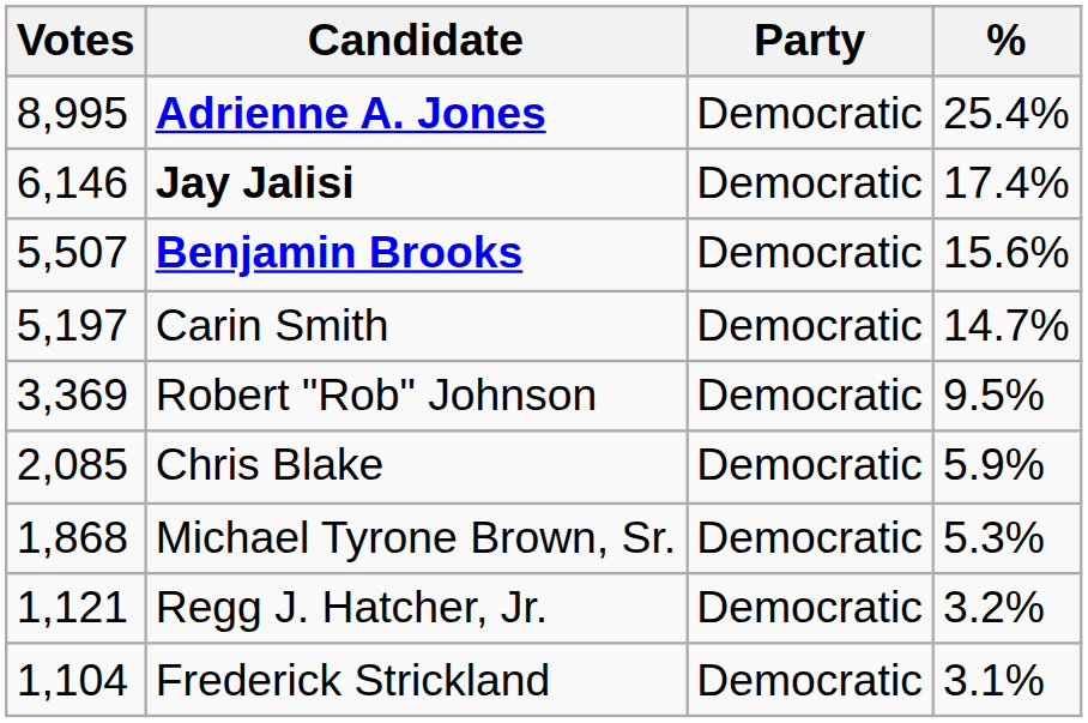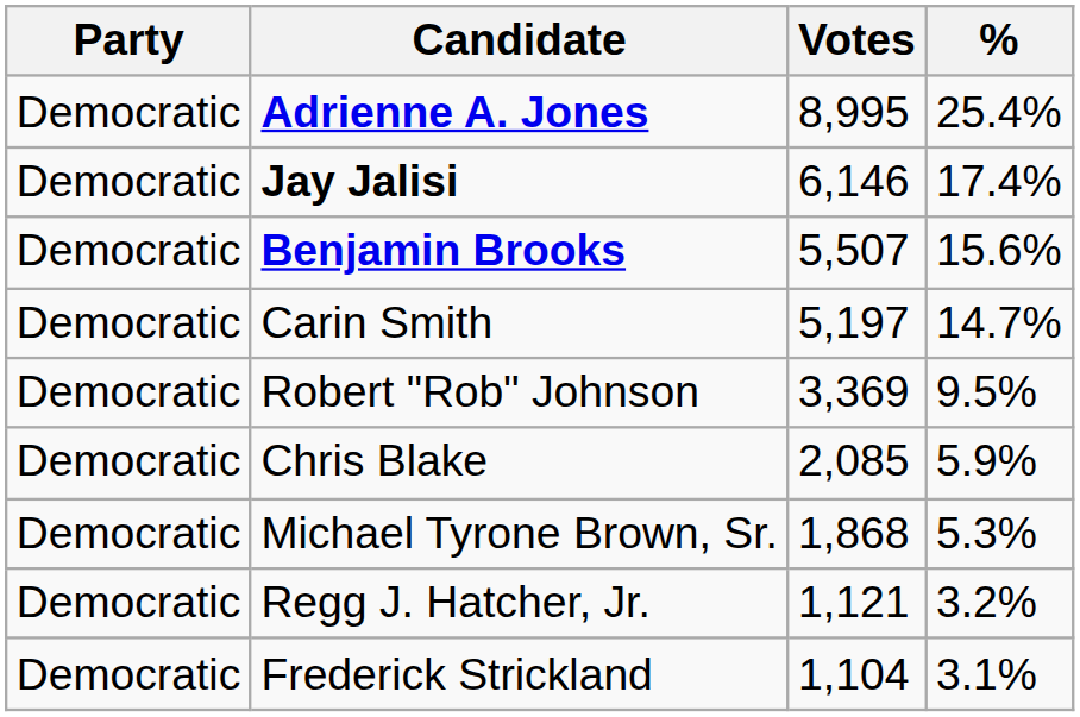 <table class="wikitable">
 <tr>
+<th>Party</th>
+<th>Candidate</th>
 <th>Votes</th>
-<th>Candidate</th>
-<th>Party</th>
 <th>%</th>
 </tr>
 <tr>
+<td>Democratic</td>
+<td><strong><a href='#'>Adrienne A. Jones</a></strong></td>
 <td>8,995</td>
-<td><strong><a href='#'>Adrienne A. Jones</a></strong></td>
-<td>Democratic</td>
 <td>25.4%</td>
 </tr>
 <tr>
+<td>Democratic</td>
+<td><strong>Jay Jalisi</strong></td>
 <td>6,146</td>
-<td><strong>Jay Jalisi</strong></td>
-<td>Democratic</td>
 <td>17.4%</td>
 </tr>
 <tr>
+<td>Democratic</td>
+<td><strong><a href='#'>Benjamin Brooks</a></strong></td>
 <td>5,507</td>
-<td><strong><a href='#'>Benjamin Brooks</a></strong></td>
-<td>Democratic</td>
 <td>15.6%</td>
 </tr>
 <tr>
+<td>Democratic</td>
+<td>Carin Smith</td>
 <td>5,197</td>
-<td>Carin Smith</td>
-<td>Democratic</td>
 <td>14.7%</td>
 </tr>
 <tr>
+<td>Democratic</td>
+<td>Robert "Rob" Johnson</td>
 <td>3,369</td>
-<td>Robert "Rob" Johnson</td>
-<td>Democratic</td>
 <td>9.5%</td>
 </tr>
 <tr>
+<td>Democratic</td>
+<td>Chris Blake</td>
 <td>2,085</td>
-<td>Chris Blake</td>
-<td>Democratic</td>
 <td>5.9%</td>
 </tr>
 <tr>
+<td>Democratic</td>
+<td>Michael Tyrone Brown, Sr.</td>
 <td>1,868</td>
-<td>Michael Tyrone Brown, Sr.</td>
-<td>Democratic</td>
 <td>5.3%</td>
 </tr>
 <tr>
+<td>Democratic</td>
+<td>Regg J. Hatcher, Jr.</td>
 <td>1,121</td>
-<td>Regg J. Hatcher, Jr.</td>
-<td>Democratic</td>
 <td>3.2%</td>
 </tr>
 <tr>
+<td>Democratic</td>
+<td>Frederick Strickland</td>
 <td>1,104</td>
-<td>Frederick Strickland</td>
-<td>Democratic</td>
 <td>3.1%</td>
 </tr>
 </table>
